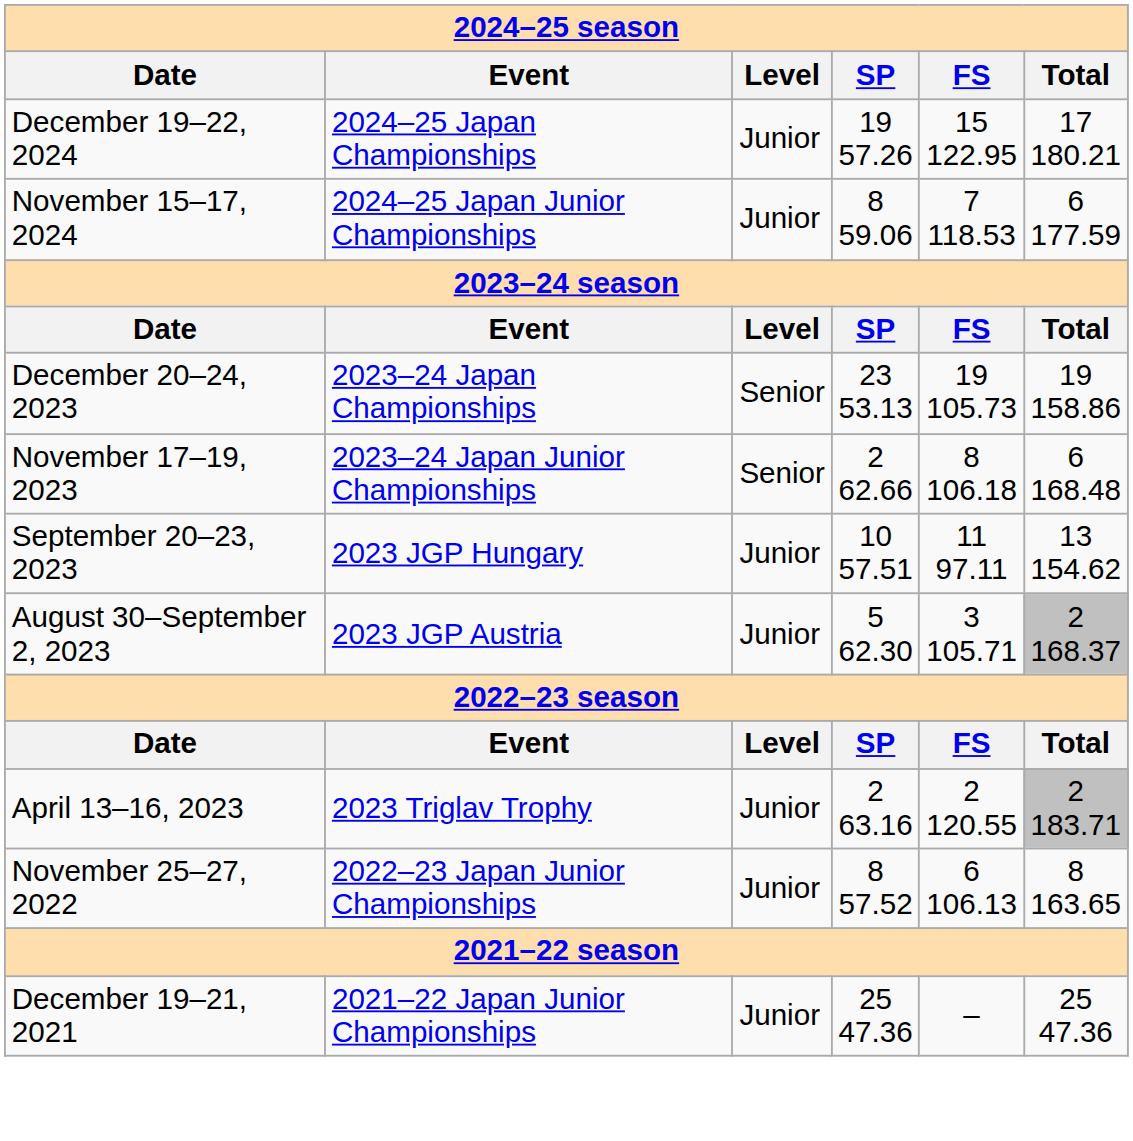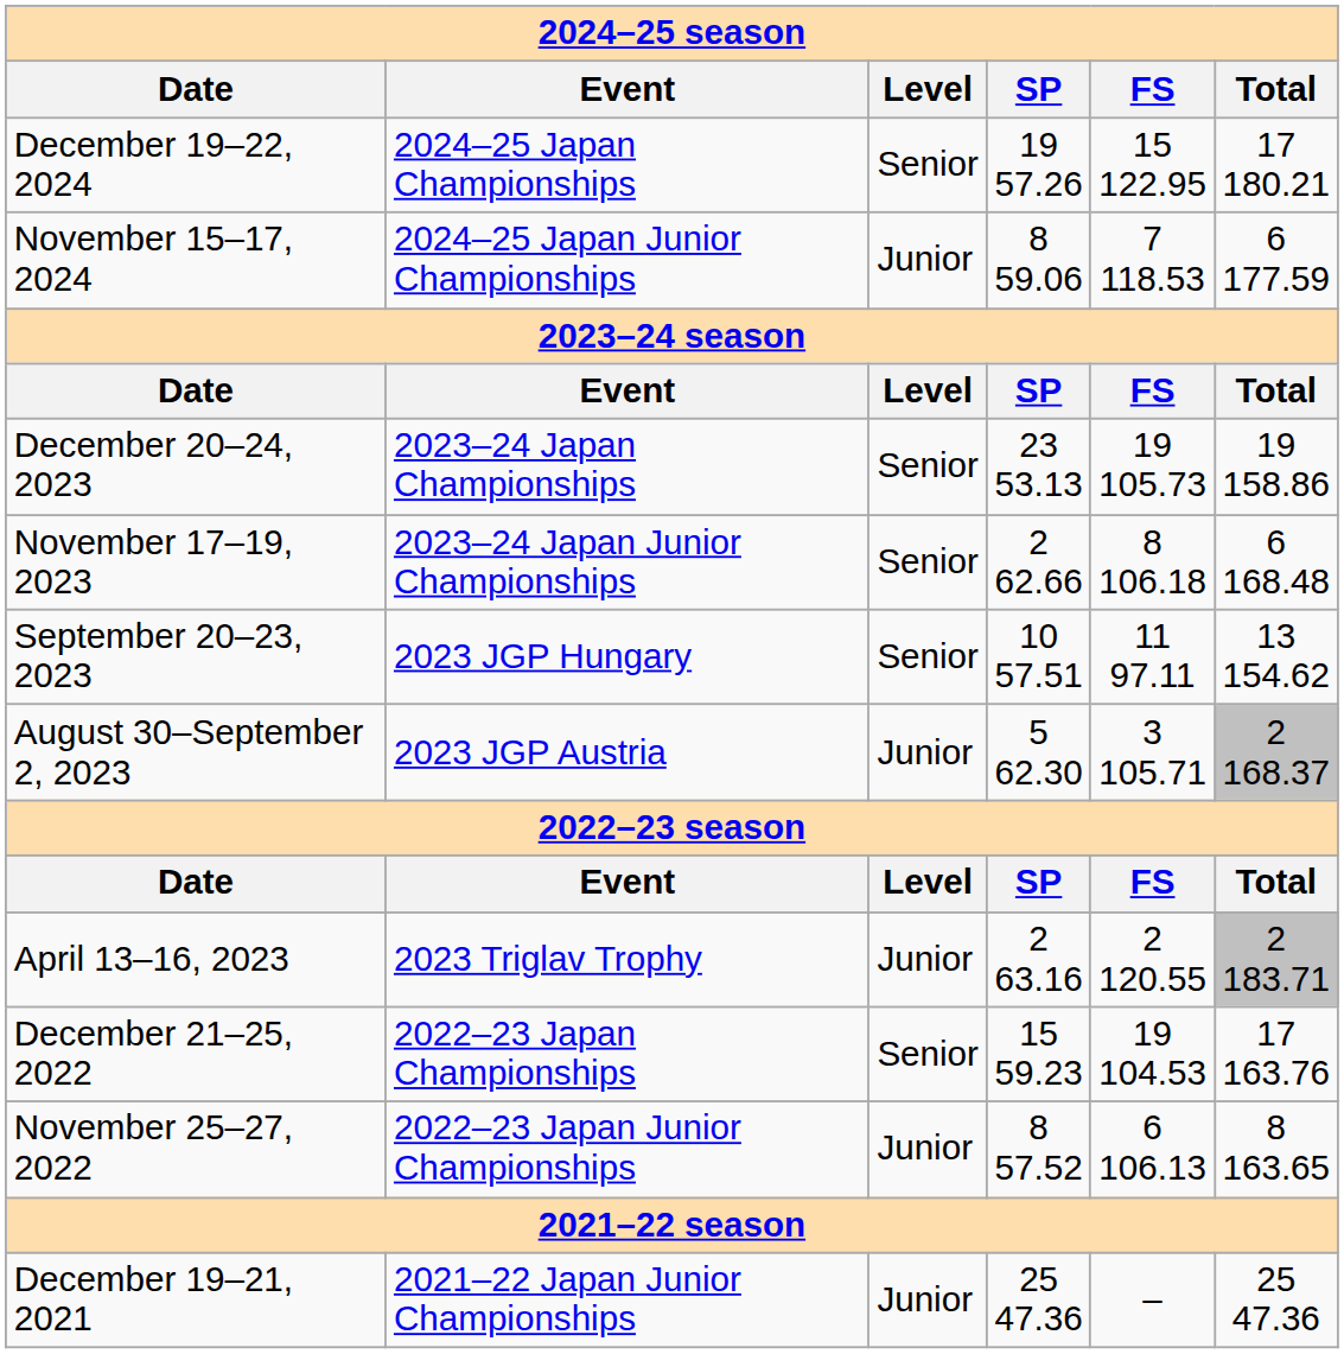 <table class="wikitable">
 <tr>
 <th colspan="6" style="background: #ffdead; text-align:center;"><strong><a href='#'>2024–25 season</a></strong></th>
 </tr>
 <tr>
 <th>Date</th>
 <th>Event</th>
 <th>Level</th>
 <th><a href='#'>SP</a></th>
 <th><a href='#'>FS</a></th>
 <th>Total</th>
 </tr>
 <tr>
 <td>December 19–22, 2024</td>
 <td><a href='#'>2024–25 Japan Championships</a></td>
-<td>Junior</td>
+<td>Senior</td>
 <td align=center>19 <br> 57.26</td>
 <td align=center>15 <br> 122.95</td>
 <td align=center>17 <br> 180.21</td>
 </tr>
 <tr>
 <td>November 15–17, 2024</td>
 <td><a href='#'>2024–25 Japan Junior Championships</a></td>
 <td>Junior</td>
 <td align=center>8 <br> 59.06</td>
 <td align=center>7 <br> 118.53</td>
 <td align=center>6 <br> 177.59</td>
 </tr>
 <tr>
 <td style="background-color: #ffdead; " colspan=6 align=center><a href='#'><strong>2023–24 season</strong></a></td>
 </tr>
 <tr>
 <th>Date</th>
 <th>Event</th>
 <th>Level</th>
 <th><a href='#'>SP</a></th>
 <th><a href='#'>FS</a></th>
 <th>Total</th>
 </tr>
 <tr>
 <td>December 20–24, 2023</td>
 <td><a href='#'>2023–24 Japan Championships</a></td>
 <td>Senior</td>
 <td align=center>23 <br> 53.13</td>
 <td align=center>19 <br> 105.73</td>
 <td align=center>19 <br> 158.86</td>
 </tr>
 <tr>
 <td>November 17–19, 2023</td>
 <td><a href='#'>2023–24 Japan Junior Championships</a></td>
 <td>Senior</td>
 <td align=center>2 <br> 62.66</td>
 <td align=center>8 <br> 106.18</td>
 <td align=center>6 <br> 168.48</td>
 </tr>
 <tr>
 <td>September 20–23, 2023</td>
 <td><a href='#'>2023 JGP Hungary</a></td>
-<td>Junior</td>
+<td>Senior</td>
 <td align=center>10 <br> 57.51</td>
 <td align=center>11 <br> 97.11</td>
 <td align=center>13 <br> 154.62</td>
 </tr>
 <tr>
 <td>August 30–September 2, 2023</td>
 <td><a href='#'>2023 JGP Austria</a></td>
 <td>Junior</td>
 <td align=center>5 <br> 62.30</td>
 <td align=center>3 <br> 105.71</td>
 <td align=center bgcolor=silver>2 <br> 168.37</td>
 </tr>
 <tr>
 <th style="background-color: #ffdead;" colspan=6><a href='#'>2022–23 season</a></th>
 </tr>
 <tr>
 <th>Date</th>
 <th>Event</th>
 <th>Level</th>
 <th><a href='#'>SP</a></th>
 <th><a href='#'>FS</a></th>
 <th>Total</th>
 </tr>
 <tr>
 <td>April 13–16, 2023</td>
 <td><a href='#'>2023 Triglav Trophy</a></td>
 <td>Junior</td>
 <td align="center">2 <br> 63.16</td>
 <td align="center">2 <br> 120.55</td>
 <td align="center" bgcolor=silver>2 <br> 183.71</td>
 </tr>
 <tr>
+<td>December 21–25, 2022</td>
+<td><a href='#'>2022–23 Japan Championships</a></td>
+<td>Senior</td>
+<td align=center>15 <br> 59.23</td>
+<td align=center>19 <br> 104.53</td>
+<td align=center>17 <br> 163.76</td>
+</tr>
+<tr>
 <td>November 25–27, 2022</td>
 <td><a href='#'>2022–23 Japan Junior Championships</a></td>
 <td>Junior</td>
 <td align=center>8 <br> 57.52</td>
 <td align=center>6 <br> 106.13</td>
 <td align=center>8 <br> 163.65</td>
 </tr>
 <tr>
 <th style="background-color: #ffdead;" colspan=6><a href='#'>2021–22 season</a></th>
 </tr>
 <tr>
 <td>December 19–21, 2021</td>
 <td><a href='#'>2021–22 Japan Junior Championships</a></td>
 <td>Junior</td>
 <td align=center>25 <br> 47.36</td>
 <td align=center>–</td>
 <td align=center>25 <br> 47.36</td>
 </tr>
 </table>
